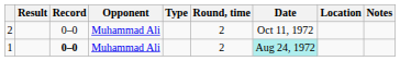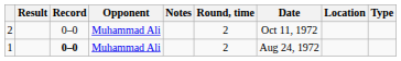 <table class="wikitable" style="text-align:center">
 <tr>
 <th></th>
 <th>Result</th>
 <th>Record</th>
 <th>Opponent</th>
-<th>Type</th>
+<th>Notes</th>
 <th>Round, time</th>
 <th>Date</th>
 <th>Location</th>
-<th>Notes</th>
+<th>Type</th>
 </tr>
 <tr>
 <td>2</td>
 <td></td>
 <td>0–0 </td>
 <td style="text-align:left;"> <a href='#'>Muhammad Ali</a></td>
-<td></td>
+<td style="text-align:left;"></td>
 <td>2</td>
 <td>Oct 11, 1972</td>
 <td style="text-align:left;"> </td>
-<td style="text-align:left;"></td>
+<td></td>
 </tr>
 <tr>
 <td>1</td>
 <td></td>
 <td><strong>0–0 </strong></td>
 <td style="text-align:left;"> <a href='#'>Muhammad Ali</a></td>
+<td style="text-align:left;"></td>
+<td>2</td>
+<td>Aug 24, 1972</td>
+<td style="text-align:left;"> </td>
 <td></td>
-<td>2</td>
-<td style="background: paleturquoise;">Aug 24, 1972</td>
-<td style="text-align:left;"> </td>
-<td style="text-align:left;"></td>
 </tr>
 </table>
